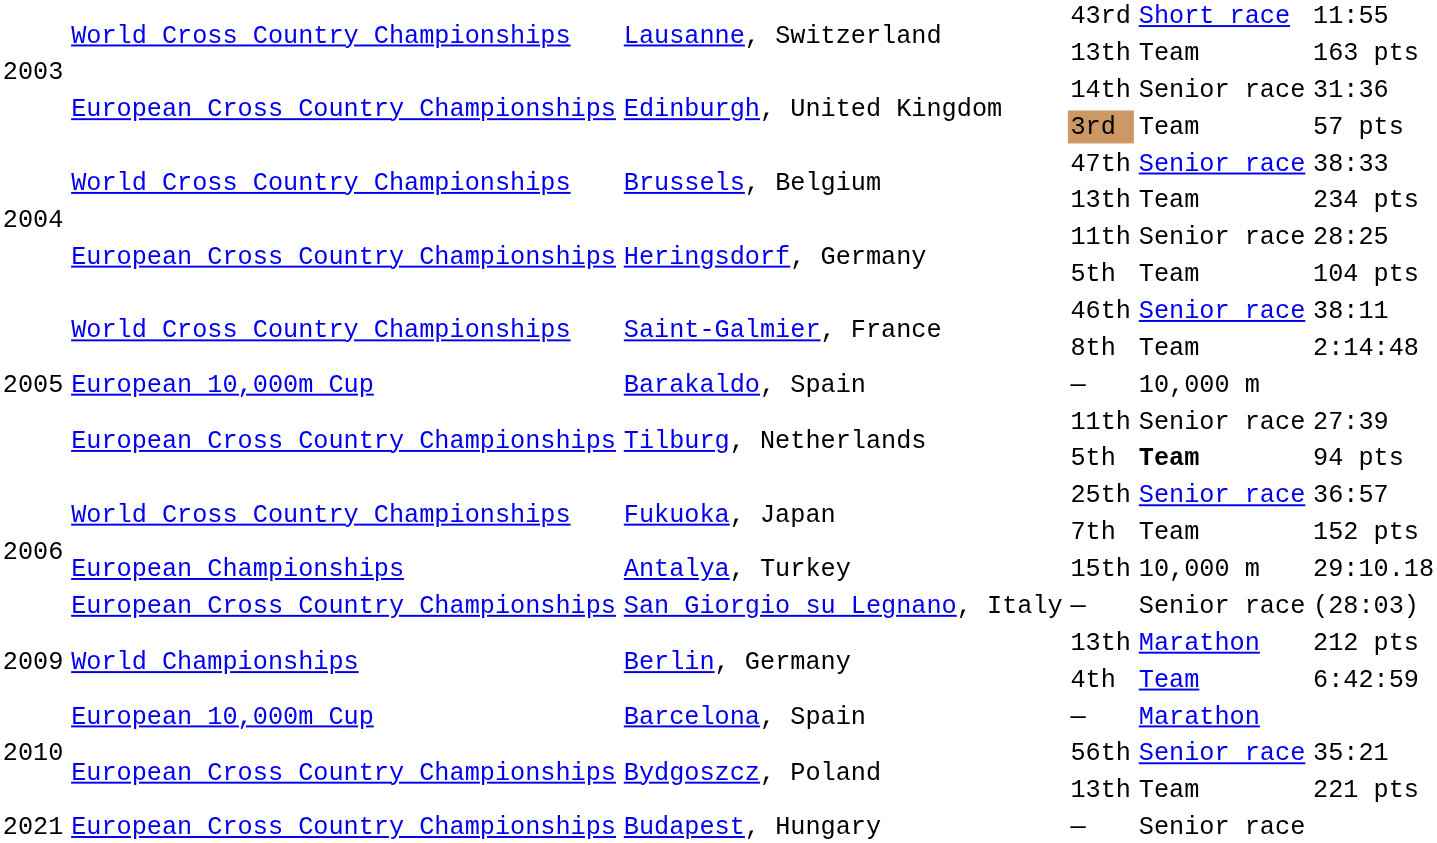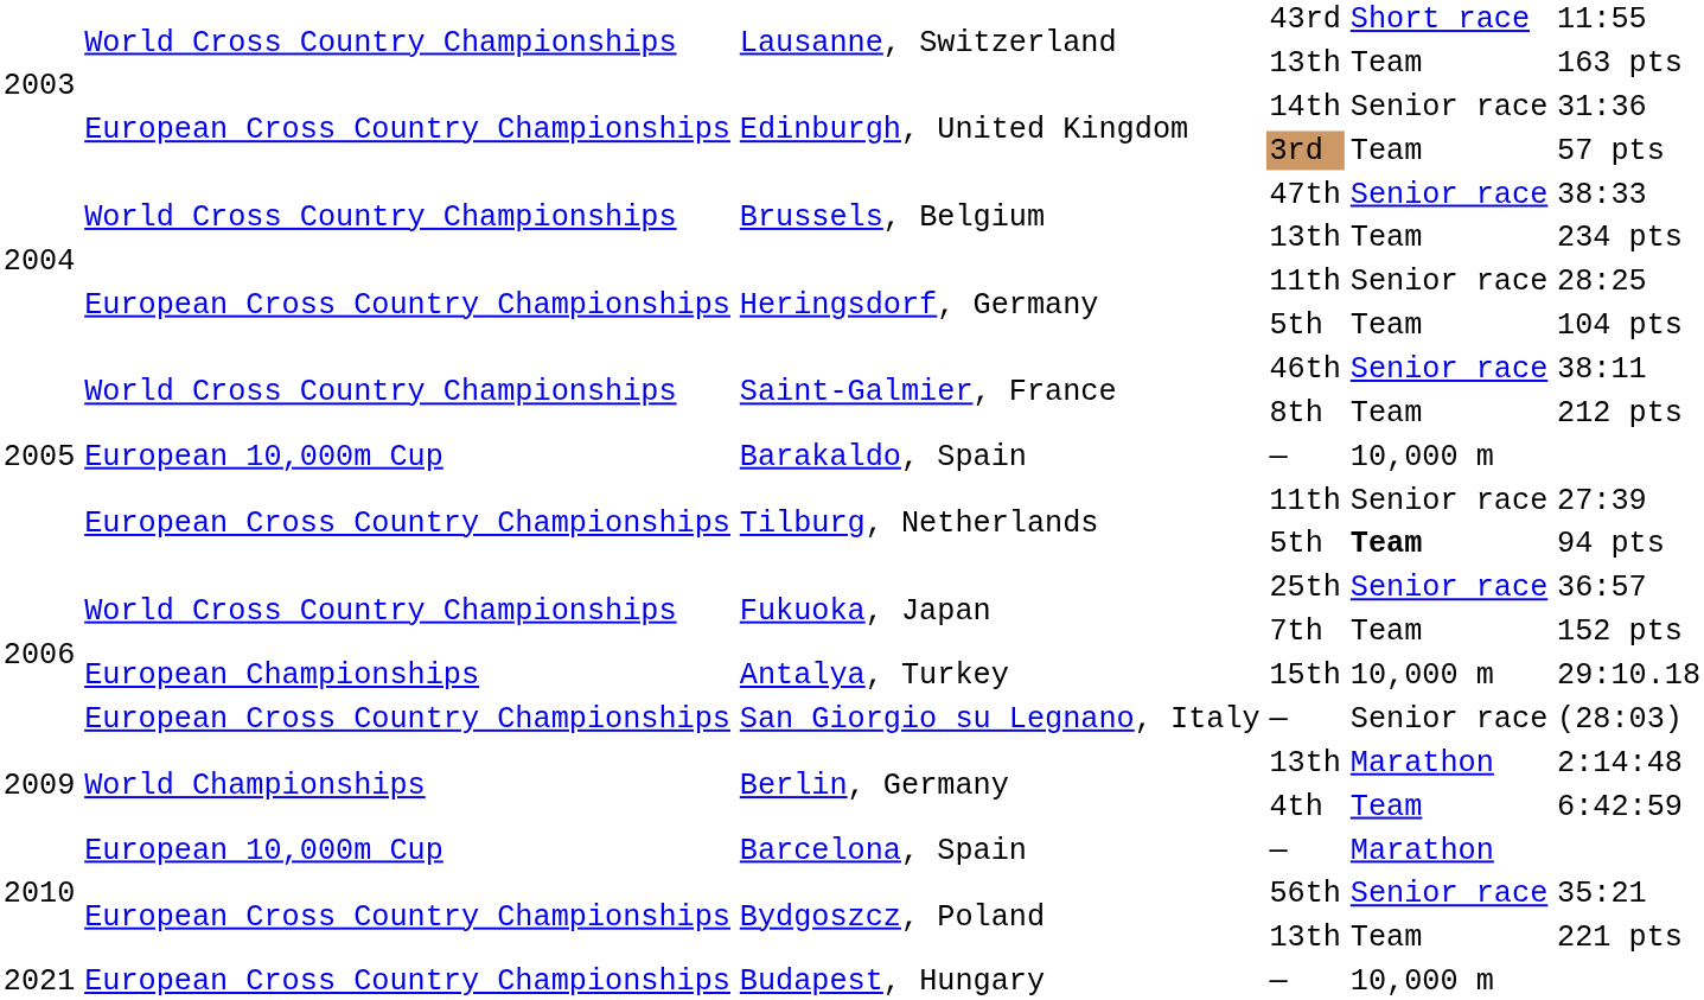 <table>
 <tr>
 <td rowspan=4>2003</td>
 <td rowspan=2><a href='#'>World Cross Country Championships</a></td>
 <td rowspan=2><a href='#'>Lausanne</a>, Switzerland</td>
 <td>43rd</td>
 <td><a href='#'>Short race</a></td>
 <td>11:55</td>
 </tr>
 <tr>
 <td>13th</td>
 <td>Team</td>
 <td>163 pts</td>
 </tr>
 <tr>
 <td rowspan=2><a href='#'>European Cross Country Championships</a></td>
 <td rowspan=2><a href='#'>Edinburgh</a>, United Kingdom</td>
 <td>14th</td>
 <td>Senior race</td>
 <td>31:36</td>
 </tr>
 <tr>
 <td bgcolor=cc9966>3rd</td>
 <td>Team</td>
 <td>57 pts</td>
 </tr>
 <tr>
 <td rowspan=4>2004</td>
 <td rowspan=2><a href='#'>World Cross Country Championships</a></td>
 <td rowspan=2><a href='#'>Brussels</a>, Belgium</td>
 <td>47th</td>
 <td><a href='#'>Senior race</a></td>
 <td>38:33</td>
 </tr>
 <tr>
 <td>13th</td>
 <td>Team</td>
 <td>234 pts</td>
 </tr>
 <tr>
 <td rowspan=2><a href='#'>European Cross Country Championships</a></td>
 <td rowspan=2><a href='#'>Heringsdorf</a>, Germany</td>
 <td>11th</td>
 <td>Senior race</td>
 <td>28:25</td>
 </tr>
 <tr>
 <td>5th</td>
 <td>Team</td>
 <td>104 pts</td>
 </tr>
 <tr>
 <td rowspan=5>2005</td>
 <td rowspan=2><a href='#'>World Cross Country Championships</a></td>
 <td rowspan=2><a href='#'>Saint-Galmier</a>, France</td>
 <td>46th</td>
 <td><a href='#'>Senior race</a></td>
 <td>38:11</td>
 </tr>
 <tr>
 <td>8th</td>
 <td>Team</td>
-<td>2:14:48</td>
+<td>212 pts</td>
 </tr>
 <tr>
 <td><a href='#'>European 10,000m Cup</a></td>
 <td><a href='#'>Barakaldo</a>, Spain</td>
 <td>—</td>
 <td>10,000 m</td>
 <td></td>
 </tr>
 <tr>
 <td rowspan=2><a href='#'>European Cross Country Championships</a></td>
 <td rowspan=2><a href='#'>Tilburg</a>, Netherlands</td>
 <td>11th</td>
 <td>Senior race</td>
 <td>27:39</td>
 </tr>
 <tr>
 <td>5th</td>
 <td><strong>Team</strong></td>
 <td>94 pts</td>
 </tr>
 <tr>
 <td rowspan=4>2006</td>
 <td rowspan=2><a href='#'>World Cross Country Championships</a></td>
 <td rowspan=2><a href='#'>Fukuoka</a>, Japan</td>
 <td>25th</td>
 <td><a href='#'>Senior race</a></td>
 <td>36:57</td>
 </tr>
 <tr>
 <td>7th</td>
 <td>Team</td>
 <td>152 pts</td>
 </tr>
 <tr>
 <td><a href='#'>European Championships</a></td>
 <td><a href='#'>Antalya</a>, Turkey</td>
 <td>15th</td>
 <td>10,000 m</td>
 <td>29:10.18</td>
 </tr>
 <tr>
 <td><a href='#'>European Cross Country Championships</a></td>
 <td><a href='#'>San Giorgio su Legnano</a>, Italy</td>
 <td>—</td>
 <td>Senior race</td>
 <td> (28:03)</td>
 </tr>
 <tr>
 <td rowspan=2>2009</td>
 <td rowspan=2><a href='#'>World Championships</a></td>
 <td rowspan=2><a href='#'>Berlin</a>, Germany</td>
 <td>13th</td>
 <td><a href='#'>Marathon</a></td>
-<td>212 pts</td>
+<td>2:14:48</td>
 </tr>
 <tr>
 <td>4th</td>
 <td><a href='#'>Team</a></td>
 <td>6:42:59</td>
 </tr>
 <tr>
 <td rowspan=3>2010</td>
 <td><a href='#'>European 10,000m Cup</a></td>
 <td><a href='#'>Barcelona</a>, Spain</td>
 <td>—</td>
 <td><a href='#'>Marathon</a></td>
 <td></td>
 </tr>
 <tr>
 <td rowspan=2><a href='#'>European Cross Country Championships</a></td>
 <td rowspan=2><a href='#'>Bydgoszcz</a>, Poland</td>
 <td>56th</td>
 <td><a href='#'>Senior race</a></td>
 <td>35:21</td>
 </tr>
 <tr>
 <td>13th</td>
 <td>Team</td>
 <td>221 pts</td>
 </tr>
 <tr>
 <td>2021</td>
 <td><a href='#'>European Cross Country Championships</a></td>
 <td><a href='#'>Budapest</a>, Hungary</td>
 <td>—</td>
-<td>Senior race</td>
+<td>10,000 m</td>
 <td></td>
 </tr>
 </table>
